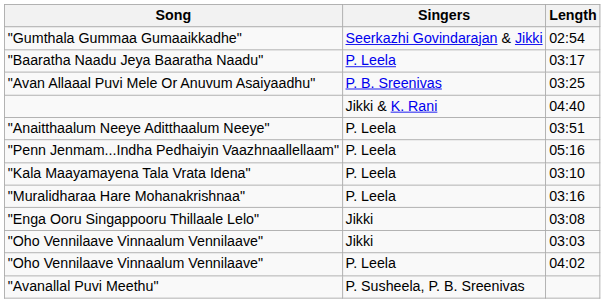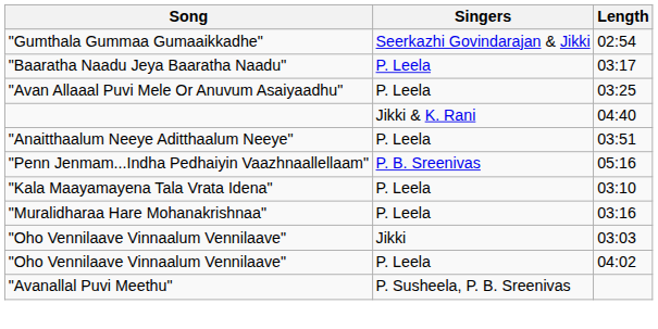 <table class="wikitable">
 <tr style="background:#cccccf; text-align:center;">
 <th>Song</th>
 <th>Singers</th>
 <th>Length</th>
 </tr>
 <tr>
 <td>"Gumthala Gummaa Gumaaikkadhe"</td>
 <td><a href='#'>Seerkazhi Govindarajan</a> & <a href='#'>Jikki</a></td>
 <td>02:54</td>
 </tr>
 <tr>
 <td>"Baaratha Naadu Jeya Baaratha Naadu"</td>
 <td><a href='#'>P. Leela</a></td>
 <td>03:17</td>
 </tr>
 <tr>
 <td>"Avan Allaaal Puvi Mele Or Anuvum Asaiyaadhu"</td>
-<td><a href='#'>P. B. Sreenivas</a></td>
+<td>P. Leela</td>
 <td>03:25</td>
 </tr>
 <tr>
 <td></td>
 <td>Jikki & <a href='#'>K. Rani</a></td>
 <td>04:40</td>
 </tr>
 <tr>
 <td>"Anaitthaalum Neeye Aditthaalum Neeye"</td>
 <td>P. Leela</td>
 <td>03:51</td>
 </tr>
 <tr>
 <td>"Penn Jenmam...Indha Pedhaiyin Vaazhnaallellaam"</td>
-<td>P. Leela</td>
+<td><a href='#'>P. B. Sreenivas</a></td>
 <td>05:16</td>
 </tr>
 <tr>
 <td>"Kala Maayamayena Tala Vrata Idena"</td>
 <td>P. Leela</td>
 <td>03:10</td>
 </tr>
 <tr>
 <td>"Muralidharaa Hare Mohanakrishnaa"</td>
 <td>P. Leela</td>
 <td>03:16</td>
-</tr>
-<tr>
-<td>"Enga Ooru Singappooru Thillaale Lelo"</td>
-<td>Jikki</td>
-<td>03:08</td>
 </tr>
 <tr>
 <td>"Oho Vennilaave Vinnaalum Vennilaave"</td>
 <td>Jikki</td>
 <td>03:03</td>
 </tr>
 <tr>
 <td>"Oho Vennilaave Vinnaalum Vennilaave"</td>
 <td>P. Leela</td>
 <td>04:02</td>
 </tr>
 <tr>
 <td>"Avanallal Puvi Meethu"</td>
 <td>P. Susheela,  P. B. Sreenivas</td>
 <td></td>
 </tr>
 </table>
